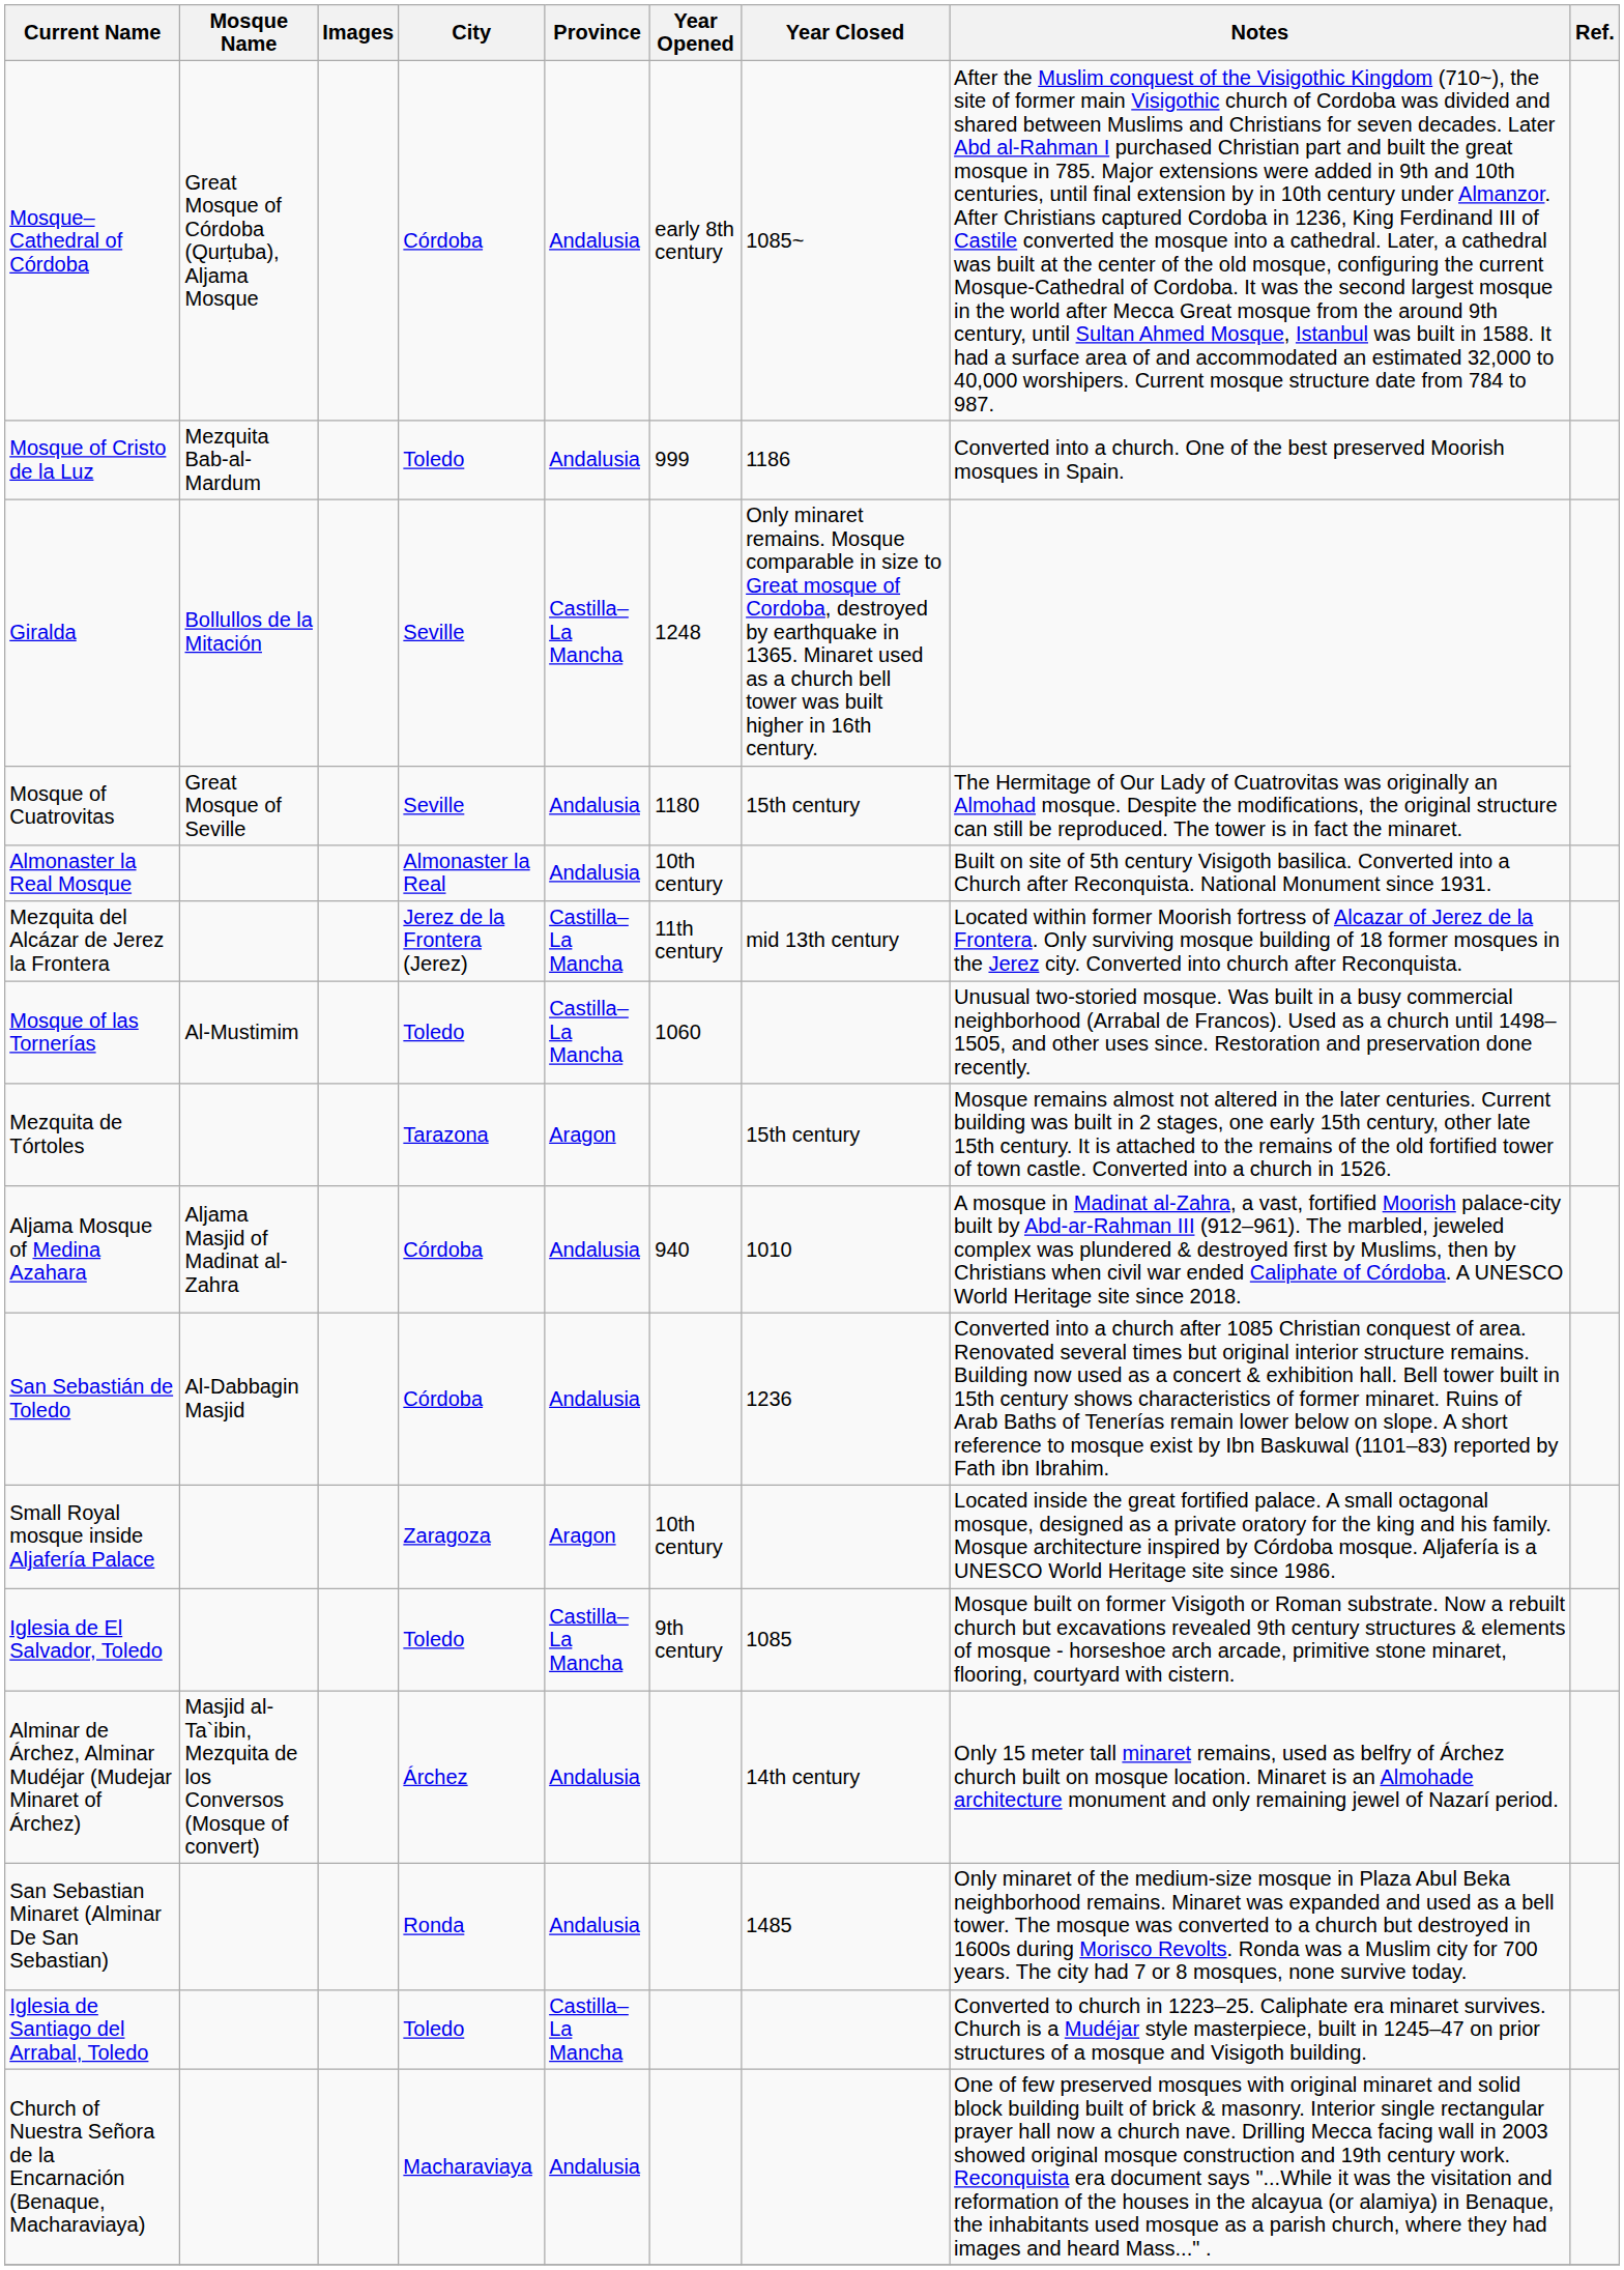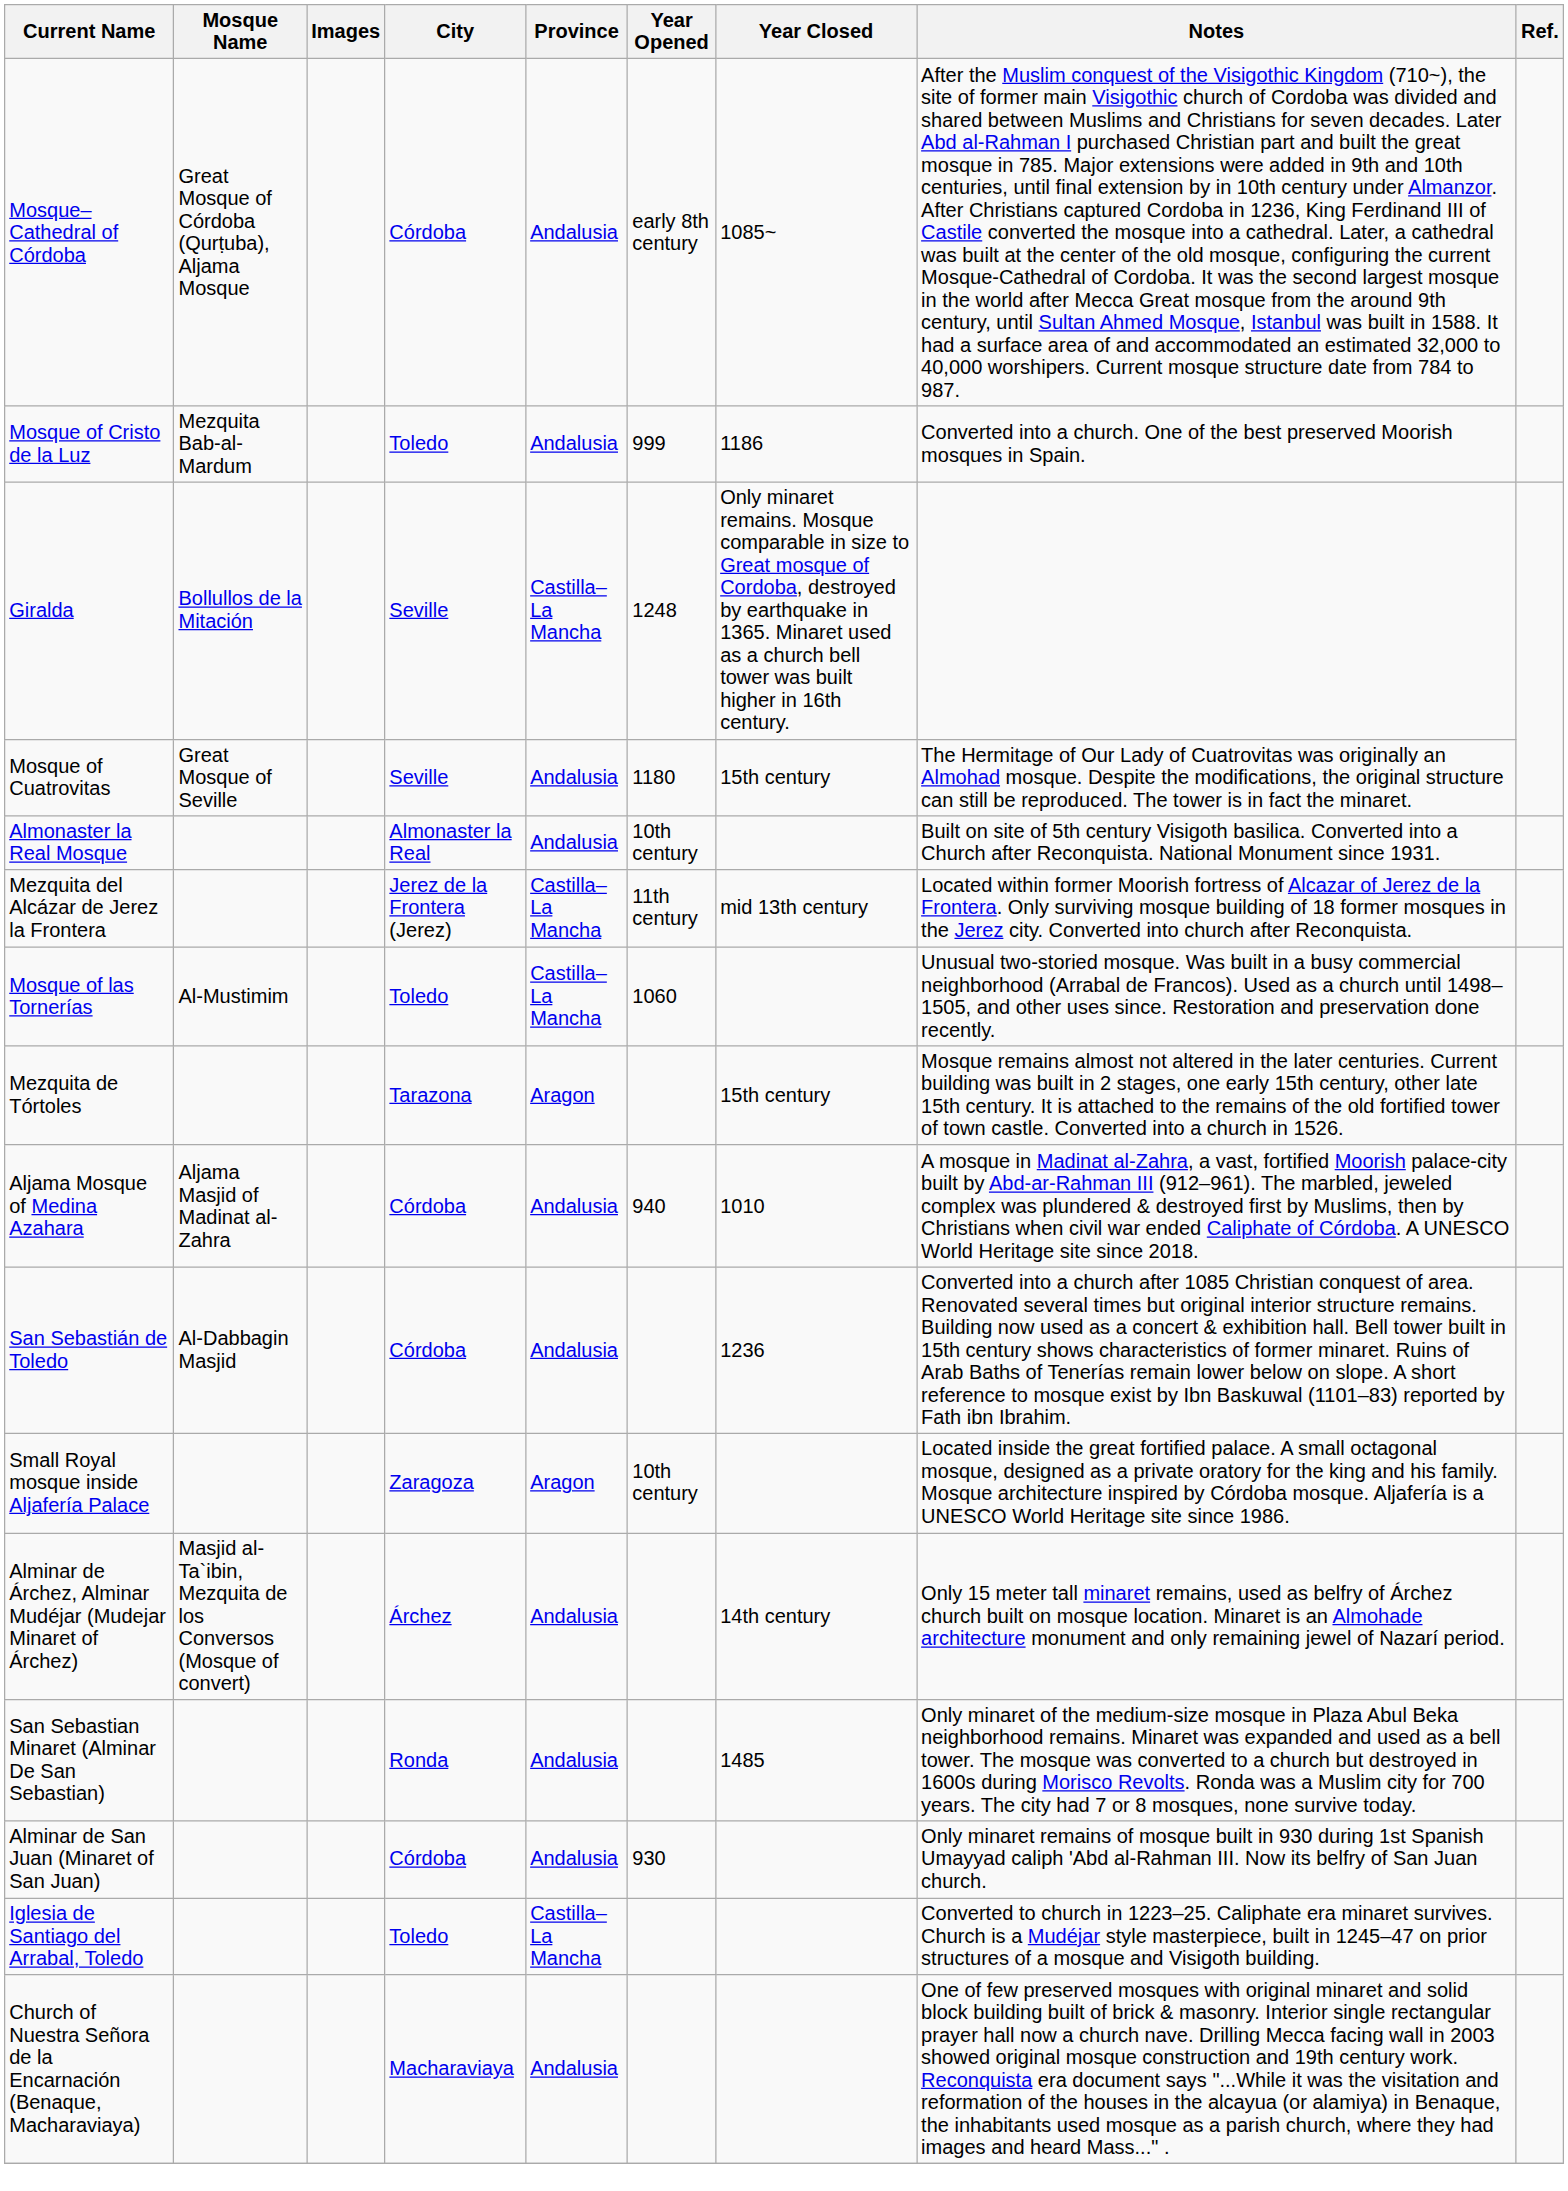 <table class="wikitable plainrowheaders sortable" style="text-align:left;">
 <tr>
 <th>Current Name</th>
 <th>Mosque Name</th>
 <th class="unsortable">Images</th>
 <th>City</th>
 <th>Province</th>
 <th>Year Opened</th>
 <th>Year Closed</th>
 <th class="unsortable">Notes</th>
 <th class="unsortable">Ref.</th>
 </tr>
 <tr>
 <td><a href='#'>Mosque–Cathedral of Córdoba</a></td>
 <td>Great Mosque of Córdoba (Qurṭuba), Aljama Mosque</td>
 <td></td>
 <td><a href='#'>Córdoba</a></td>
 <td><a href='#'>Andalusia</a></td>
 <td>early 8th century</td>
 <td>1085~</td>
 <td>After the <a href='#'>Muslim conquest of the Visigothic Kingdom</a> (710~), the site of former main <a href='#'>Visigothic</a> church of Cordoba was divided and shared between Muslims and Christians for seven decades. Later <a href='#'>Abd al-Rahman I</a> purchased Christian part and built the great mosque in 785. Major extensions were added in 9th and 10th centuries, until final extension by in 10th century under <a href='#'>Almanzor</a>. After Christians captured Cordoba in 1236, King Ferdinand III of <a href='#'>Castile</a> converted the mosque into a cathedral. Later, a cathedral was built at the center of the old mosque, configuring the current Mosque-Cathedral of Cordoba. It was the second largest mosque in the world after Mecca Great mosque from the around 9th century, until <a href='#'>Sultan Ahmed Mosque</a>, <a href='#'>Istanbul</a> was built in 1588. It had a surface area of  and accommodated an estimated 32,000 to 40,000 worshipers. Current mosque structure date from 784 to 987.</td>
 <td></td>
 </tr>
 <tr>
 <td><a href='#'>Mosque of Cristo de la Luz</a></td>
 <td>Mezquita Bab-al-Mardum</td>
 <td></td>
 <td><a href='#'>Toledo</a></td>
 <td><a href='#'>Andalusia</a></td>
 <td>999</td>
 <td>1186</td>
 <td>Converted into a church. One of the best preserved Moorish mosques in Spain.</td>
 <td></td>
 </tr>
 <tr>
 <td><a href='#'>Giralda</a></td>
 <td><a href='#'>Bollullos de la Mitación</a></td>
 <td></td>
 <td><a href='#'>Seville</a></td>
 <td><a href='#'>Castilla–La Mancha</a></td>
 <td>1248</td>
 <td>Only minaret remains. Mosque comparable in size to <a href='#'>Great mosque of Cordoba</a>, destroyed by earthquake in 1365. Minaret used as a church bell tower was built higher in 16th century.</td>
 <td></td>
 </tr>
 <tr>
 <td>Mosque of Cuatrovitas</td>
 <td>Great Mosque of Seville</td>
 <td></td>
 <td><a href='#'>Seville</a></td>
 <td><a href='#'>Andalusia</a></td>
 <td>1180</td>
 <td>15th century</td>
 <td>The Hermitage of Our Lady of Cuatrovitas was originally an <a href='#'>Almohad</a> mosque. Despite the modifications, the original structure can still be reproduced. The tower is in fact the minaret.</td>
 </tr>
 <tr>
 <td><a href='#'>Almonaster la Real Mosque</a></td>
 <td></td>
 <td></td>
 <td><a href='#'>Almonaster la Real</a></td>
 <td><a href='#'>Andalusia</a></td>
 <td>10th century</td>
 <td></td>
 <td>Built on site of 5th century Visigoth basilica. Converted into a Church after Reconquista. National Monument since 1931.</td>
 <td></td>
 </tr>
 <tr>
 <td>Mezquita del Alcázar de Jerez la Frontera</td>
 <td></td>
 <td></td>
 <td><a href='#'>Jerez de la Frontera</a> (Jerez)</td>
 <td><a href='#'>Castilla–La Mancha</a></td>
 <td>11th century</td>
 <td>mid 13th century</td>
 <td>Located within former Moorish fortress of <a href='#'>Alcazar of Jerez de la Frontera</a>. Only surviving mosque building of 18 former mosques in the <a href='#'>Jerez</a> city. Converted into church after Reconquista.</td>
 <td></td>
 </tr>
 <tr>
 <td><a href='#'>Mosque of las Tornerías</a></td>
 <td>Al-Mustimim</td>
 <td></td>
 <td><a href='#'>Toledo</a></td>
 <td><a href='#'>Castilla–La Mancha</a></td>
 <td>1060</td>
 <td></td>
 <td>Unusual two-storied mosque. Was built in a busy commercial neighborhood (Arrabal de Francos). Used as a church until 1498–1505, and other uses since. Restoration and preservation done recently.</td>
 <td></td>
 </tr>
 <tr>
 <td>Mezquita de Tórtoles</td>
 <td></td>
 <td></td>
 <td><a href='#'>Tarazona</a></td>
 <td><a href='#'>Aragon</a></td>
 <td></td>
 <td>15th century</td>
 <td>Mosque remains almost not altered in the later centuries. Current building was built in 2 stages, one early 15th century, other late 15th century. It is attached to the remains of the old fortified tower of town castle. Converted into a church in 1526.</td>
 <td></td>
 </tr>
 <tr>
 <td>Aljama Mosque of <a href='#'>Medina Azahara</a></td>
 <td>Aljama Masjid of Madinat al-Zahra</td>
 <td></td>
 <td><a href='#'>Córdoba</a></td>
 <td><a href='#'>Andalusia</a></td>
 <td>940</td>
 <td>1010</td>
 <td>A mosque in <a href='#'>Madinat al-Zahra</a>, a vast, fortified <a href='#'>Moorish</a> palace-city built by <a href='#'>Abd-ar-Rahman III</a> (912–961). The marbled, jeweled complex was plundered & destroyed first by Muslims, then by Christians when civil war ended <a href='#'>Caliphate of Córdoba</a>. A UNESCO World Heritage site since 2018.</td>
 <td></td>
 </tr>
 <tr>
 <td><a href='#'>San Sebastián de Toledo</a></td>
 <td>Al-Dabbagin Masjid</td>
 <td></td>
 <td><a href='#'>Córdoba</a></td>
 <td><a href='#'>Andalusia</a></td>
 <td></td>
 <td>1236</td>
 <td>Converted into a church after 1085 Christian conquest of area. Renovated several times but original interior structure remains. Building now used as a concert & exhibition hall. Bell tower built in 15th century shows characteristics of former minaret. Ruins of Arab Baths of Tenerías remain lower below on slope. A short reference to mosque exist by Ibn Baskuwal (1101–83) reported by Fath ibn Ibrahim.</td>
 <td></td>
 </tr>
 <tr>
 <td>Small Royal mosque inside <a href='#'>Aljafería Palace</a></td>
 <td></td>
 <td></td>
 <td><a href='#'>Zaragoza</a></td>
 <td><a href='#'>Aragon</a></td>
 <td>10th century</td>
 <td></td>
 <td>Located inside the great fortified palace. A small octagonal mosque, designed as a private oratory for the king and his family. Mosque architecture inspired by Córdoba mosque. Aljafería is a UNESCO World Heritage site since 1986.</td>
 <td></td>
 </tr>
 <tr>
-<td><a href='#'>Iglesia de El Salvador, Toledo</a></td>
-<td></td>
-<td></td>
-<td><a href='#'>Toledo</a></td>
-<td><a href='#'>Castilla–La Mancha</a></td>
-<td>9th century</td>
-<td>1085</td>
-<td>Mosque built on former Visigoth or Roman substrate. Now a rebuilt church but excavations revealed 9th century structures & elements of mosque - horseshoe arch arcade, primitive stone minaret, flooring, courtyard with cistern.</td>
-<td></td>
-</tr>
-<tr>
 <td>Alminar de Árchez, Alminar Mudéjar (Mudejar Minaret of Árchez)</td>
 <td>Masjid al-Ta`ibin, Mezquita de los Conversos (Mosque of convert)</td>
 <td></td>
 <td><a href='#'>Árchez</a></td>
 <td><a href='#'>Andalusia</a></td>
 <td></td>
 <td>14th century</td>
 <td>Only 15 meter tall <a href='#'>minaret</a> remains, used as belfry of Árchez church built on mosque location. Minaret is an <a href='#'>Almohade architecture</a> monument and only remaining jewel of Nazarí period.</td>
 <td></td>
 </tr>
 <tr>
 <td>San Sebastian Minaret (Alminar De San Sebastian)</td>
 <td></td>
 <td></td>
 <td><a href='#'>Ronda</a></td>
 <td><a href='#'>Andalusia</a></td>
 <td></td>
 <td>1485</td>
 <td>Only minaret of the medium-size mosque in Plaza Abul Beka neighborhood remains. Minaret was expanded and used as a bell tower. The mosque was converted to a church but destroyed in 1600s during <a href='#'>Morisco Revolts</a>. Ronda was a Muslim city for 700 years. The city had 7 or 8 mosques, none survive today.</td>
+<td></td>
+</tr>
+<tr>
+<td>Alminar de San Juan (Minaret of San Juan)</td>
+<td></td>
+<td></td>
+<td><a href='#'>Córdoba</a></td>
+<td><a href='#'>Andalusia</a></td>
+<td>930</td>
+<td></td>
+<td>Only minaret remains of mosque built in 930 during 1st Spanish Umayyad caliph 'Abd al-Rahman III. Now its belfry of San Juan church.</td>
 <td></td>
 </tr>
 <tr>
 <td><a href='#'>Iglesia de Santiago del Arrabal, Toledo</a></td>
 <td></td>
 <td></td>
 <td><a href='#'>Toledo</a></td>
 <td><a href='#'>Castilla–La Mancha</a></td>
 <td></td>
 <td></td>
 <td>Converted to church in 1223–25. Caliphate era minaret survives. Church is a <a href='#'>Mudéjar</a> style masterpiece, built in 1245–47 on prior structures of a mosque and Visigoth building.</td>
 <td></td>
 </tr>
 <tr>
 <td>Church of Nuestra Señora de la Encarnación (Benaque, Macharaviaya)</td>
 <td></td>
 <td></td>
 <td><a href='#'>Macharaviaya</a></td>
 <td><a href='#'>Andalusia</a></td>
 <td></td>
 <td></td>
 <td>One of few preserved mosques with original minaret and solid block building built of brick & masonry. Interior single rectangular prayer hall now a church nave. Drilling Mecca facing wall in 2003 showed original mosque construction and 19th century work. <a href='#'>Reconquista</a> era document says "...While it was the visitation and reformation of the houses in the alcayua (or alamiya) in Benaque, the inhabitants used mosque as a parish church, where they had images and heard Mass..." .</td>
 <td></td>
 </tr>
 <tr>
 </tr>
 </table>
